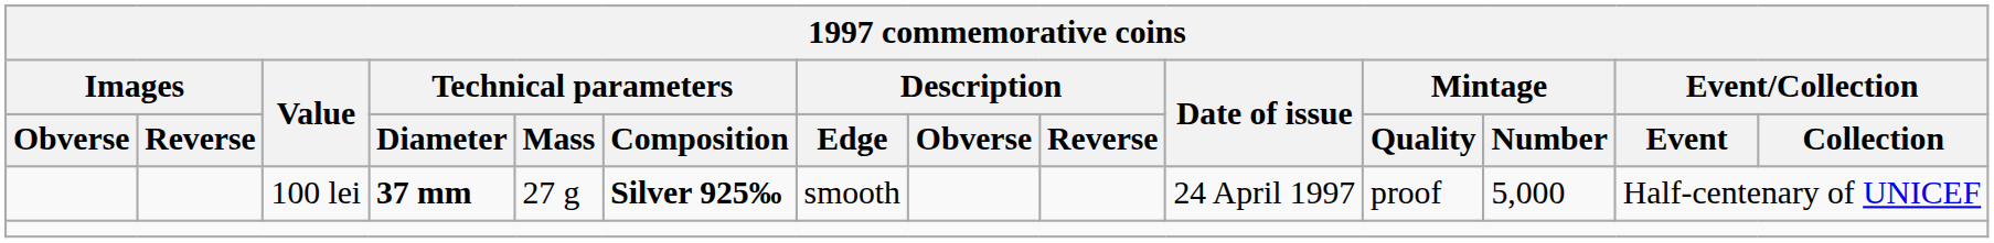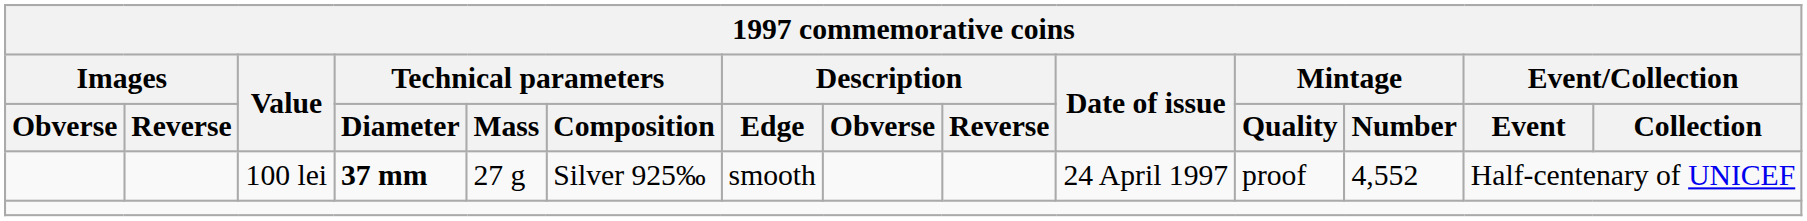 <table class="wikitable" style="font-size: 90%">
 <tr>
 <th colspan="14">1997 commemorative coins</th>
 </tr>
 <tr>
 <th colspan=2>Images</th>
 <th rowspan=2>Value</th>
 <th colspan=3>Technical parameters</th>
 <th colspan=3>Description</th>
 <th rowspan=2>Date of issue</th>
 <th colspan=2>Mintage</th>
 <th colspan=2>Event/Collection</th>
 </tr>
 <tr>
 <th>Obverse</th>
 <th>Reverse</th>
 <th>Diameter</th>
 <th>Mass</th>
 <th>Composition</th>
 <th>Edge</th>
 <th>Obverse</th>
 <th>Reverse</th>
 <th>Quality</th>
 <th>Number</th>
 <th>Event</th>
 <th>Collection</th>
 </tr>
 <tr>
 <td></td>
 <td></td>
 <td>100 lei</td>
 <td><strong>37 mm</strong></td>
 <td>27 g</td>
-<td><strong>Silver 925‰</strong></td>
+<td>Silver 925‰</td>
 <td>smooth</td>
 <td></td>
 <td></td>
 <td>24 April 1997</td>
 <td>proof</td>
-<td>5,000</td>
+<td>4,552</td>
 <td colspan=2>Half-centenary of <a href='#'>UNICEF</a></td>
 </tr>
 <tr>
 <td colspan="14"></td>
 </tr>
 </table>
